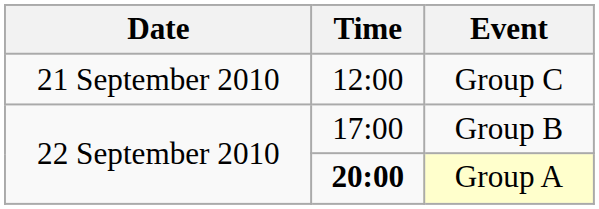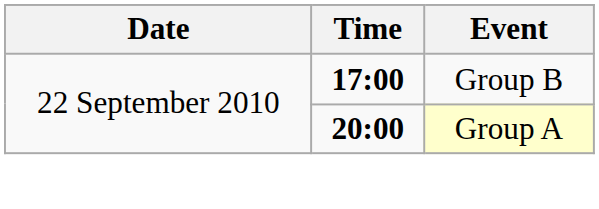 <table class = "wikitable" style="text-align:center;">
 <tr>
 <th width=150>Date</th>
 <th width=50>Time</th>
 <th width=80>Event</th>
 </tr>
 <tr>
-<td>21 September 2010</td>
-<td>12:00</td>
-<td>Group C</td>
-</tr>
-<tr>
 <td rowspan=2>22 September 2010</td>
-<td>17:00</td>
+<td><strong>17:00</strong></td>
 <td>Group B</td>
 </tr>
 <tr>
 <td><strong>20:00</strong></td>
 <td bgcolor=ffffcc>Group A</td>
 </tr>
 </table>
